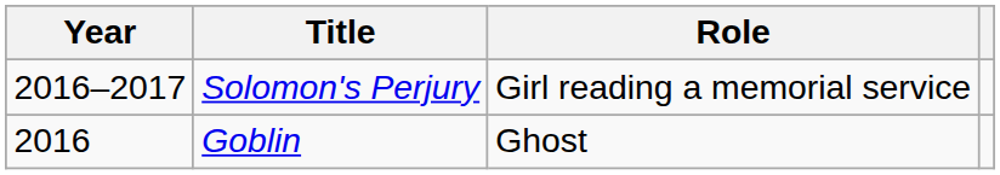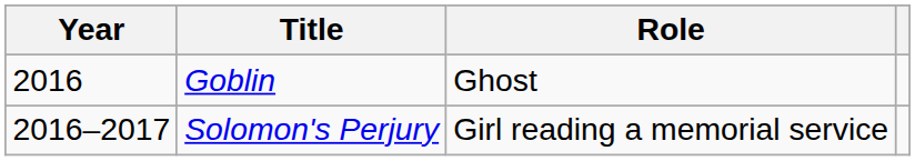 <table class="wikitable">
 <tr>
 <th scope="col">Year</th>
 <th scope="col">Title</th>
 <th scope="col">Role</th>
 <th scope="col"></th>
 </tr>
 <tr>
+<td>2016</td>
+<td><em><a href='#'>Goblin</a></em></td>
+<td>Ghost</td>
+<td></td>
+</tr>
+<tr>
 <td>2016–2017</td>
 <td><em><a href='#'>Solomon's Perjury</a></em></td>
 <td>Girl reading a memorial service</td>
 <td></td>
 </tr>
-<tr>
-<td>2016</td>
-<td><em><a href='#'>Goblin</a></em></td>
-<td>Ghost</td>
-<td></td>
-</tr>
 </table>
